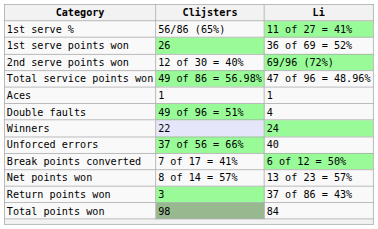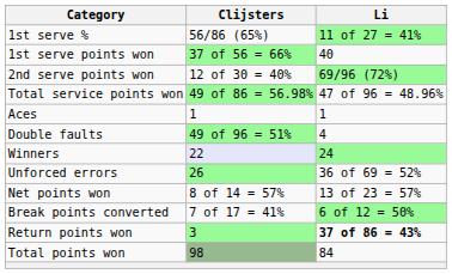 <table class="wikitable">
 <tr>
 <th>Category</th>
 <th> Clijsters</th>
 <th> Li</th>
 </tr>
 <tr>
 <td>1st serve %</td>
 <td>56/86 (65%)</td>
 <td bgcolor=98FB98>11 of 27 = 41%</td>
 </tr>
 <tr>
 <td>1st serve points won</td>
-<td bgcolor=98FB98>26</td>
-<td>36 of 69 = 52%</td>
+<td bgcolor=98FB98>37 of 56 = 66%</td>
+<td>40</td>
 </tr>
 <tr>
 <td>2nd serve points won</td>
 <td>12 of 30 = 40%</td>
 <td bgcolor=98FB98>69/96 (72%)</td>
 </tr>
 <tr>
 <td>Total service points won</td>
 <td bgcolor=98FB98>49 of 86 = 56.98%</td>
 <td>47 of 96 = 48.96%</td>
 </tr>
 <tr>
 <td>Aces</td>
 <td>1</td>
 <td>1</td>
 </tr>
 <tr>
 <td>Double faults</td>
 <td bgcolor=98FB98>49 of 96 = 51%</td>
 <td>4</td>
 </tr>
 <tr>
 <td>Winners</td>
 <td style="background: lavender;">22</td>
 <td bgcolor=98FB98>24</td>
 </tr>
 <tr>
 <td>Unforced errors</td>
-<td bgcolor=98FB98>37 of 56 = 66%</td>
-<td>40</td>
+<td bgcolor=98FB98>26</td>
+<td>36 of 69 = 52%</td>
+</tr>
+<tr>
+<td>Net points won</td>
+<td>8 of 14 = 57%</td>
+<td>13 of 23 = 57%</td>
 </tr>
 <tr>
 <td>Break points converted</td>
 <td>7 of 17 = 41%</td>
 <td bgcolor=98FB98>6 of 12 = 50%</td>
 </tr>
 <tr>
-<td>Net points won</td>
-<td>8 of 14 = 57%</td>
-<td>13 of 23 = 57%</td>
-</tr>
-<tr>
 <td>Return points won</td>
 <td bgcolor=98FB98>3</td>
-<td>37 of 86 = 43%</td>
+<td><strong>37 of 86 = 43%</strong></td>
 </tr>
 <tr>
 <td>Total points won</td>
 <td bgcolor=98FB989>98</td>
 <td>84</td>
 </tr>
 <tr>
 <th colspan=3></th>
 </tr>
 </table>
